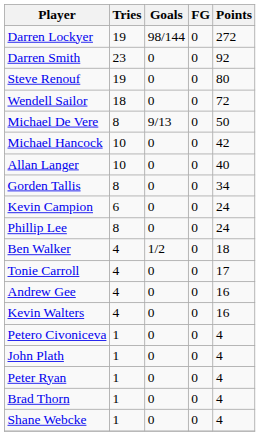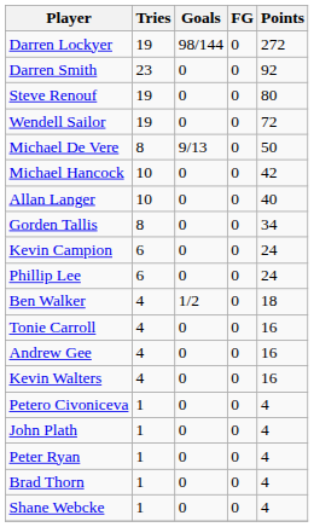 <table class="wikitable">
 <tr>
 <th>Player</th>
 <th>Tries</th>
 <th>Goals</th>
 <th>FG</th>
 <th>Points</th>
 </tr>
 <tr>
 <td><a href='#'>Darren Lockyer</a></td>
 <td>19</td>
 <td>98/144</td>
 <td>0</td>
 <td>272</td>
 </tr>
 <tr>
 <td><a href='#'>Darren Smith</a></td>
 <td>23</td>
 <td>0</td>
 <td>0</td>
 <td>92</td>
 </tr>
 <tr>
 <td><a href='#'>Steve Renouf</a></td>
 <td>19</td>
 <td>0</td>
 <td>0</td>
 <td>80</td>
 </tr>
 <tr>
 <td><a href='#'>Wendell Sailor</a></td>
-<td>18</td>
+<td>19</td>
 <td>0</td>
 <td>0</td>
 <td>72</td>
 </tr>
 <tr>
 <td><a href='#'>Michael De Vere</a></td>
 <td>8</td>
 <td>9/13</td>
 <td>0</td>
 <td>50</td>
 </tr>
 <tr>
 <td><a href='#'>Michael Hancock</a></td>
 <td>10</td>
 <td>0</td>
 <td>0</td>
 <td>42</td>
 </tr>
 <tr>
 <td><a href='#'>Allan Langer</a></td>
 <td>10</td>
 <td>0</td>
 <td>0</td>
 <td>40</td>
 </tr>
 <tr>
 <td><a href='#'>Gorden Tallis</a></td>
 <td>8</td>
 <td>0</td>
 <td>0</td>
 <td>34</td>
 </tr>
 <tr>
 <td><a href='#'>Kevin Campion</a></td>
 <td>6</td>
 <td>0</td>
 <td>0</td>
 <td>24</td>
 </tr>
 <tr>
 <td><a href='#'>Phillip Lee</a></td>
-<td>8</td>
+<td>6</td>
 <td>0</td>
 <td>0</td>
 <td>24</td>
 </tr>
 <tr>
 <td><a href='#'>Ben Walker</a></td>
 <td>4</td>
 <td>1/2</td>
 <td>0</td>
 <td>18</td>
 </tr>
 <tr>
 <td><a href='#'>Tonie Carroll</a></td>
 <td>4</td>
 <td>0</td>
 <td>0</td>
-<td>17</td>
+<td>16</td>
 </tr>
 <tr>
 <td><a href='#'>Andrew Gee</a></td>
 <td>4</td>
 <td>0</td>
 <td>0</td>
 <td>16</td>
 </tr>
 <tr>
 <td><a href='#'>Kevin Walters</a></td>
 <td>4</td>
 <td>0</td>
 <td>0</td>
 <td>16</td>
 </tr>
 <tr>
 <td><a href='#'>Petero Civoniceva</a></td>
 <td>1</td>
 <td>0</td>
 <td>0</td>
 <td>4</td>
 </tr>
 <tr>
 <td><a href='#'>John Plath</a></td>
 <td>1</td>
 <td>0</td>
 <td>0</td>
 <td>4</td>
 </tr>
 <tr>
 <td><a href='#'>Peter Ryan</a></td>
 <td>1</td>
 <td>0</td>
 <td>0</td>
 <td>4</td>
 </tr>
 <tr>
 <td><a href='#'>Brad Thorn</a></td>
 <td>1</td>
 <td>0</td>
 <td>0</td>
 <td>4</td>
 </tr>
 <tr>
 <td><a href='#'>Shane Webcke</a></td>
 <td>1</td>
 <td>0</td>
 <td>0</td>
 <td>4</td>
 </tr>
 <tr>
 </tr>
 </table>
